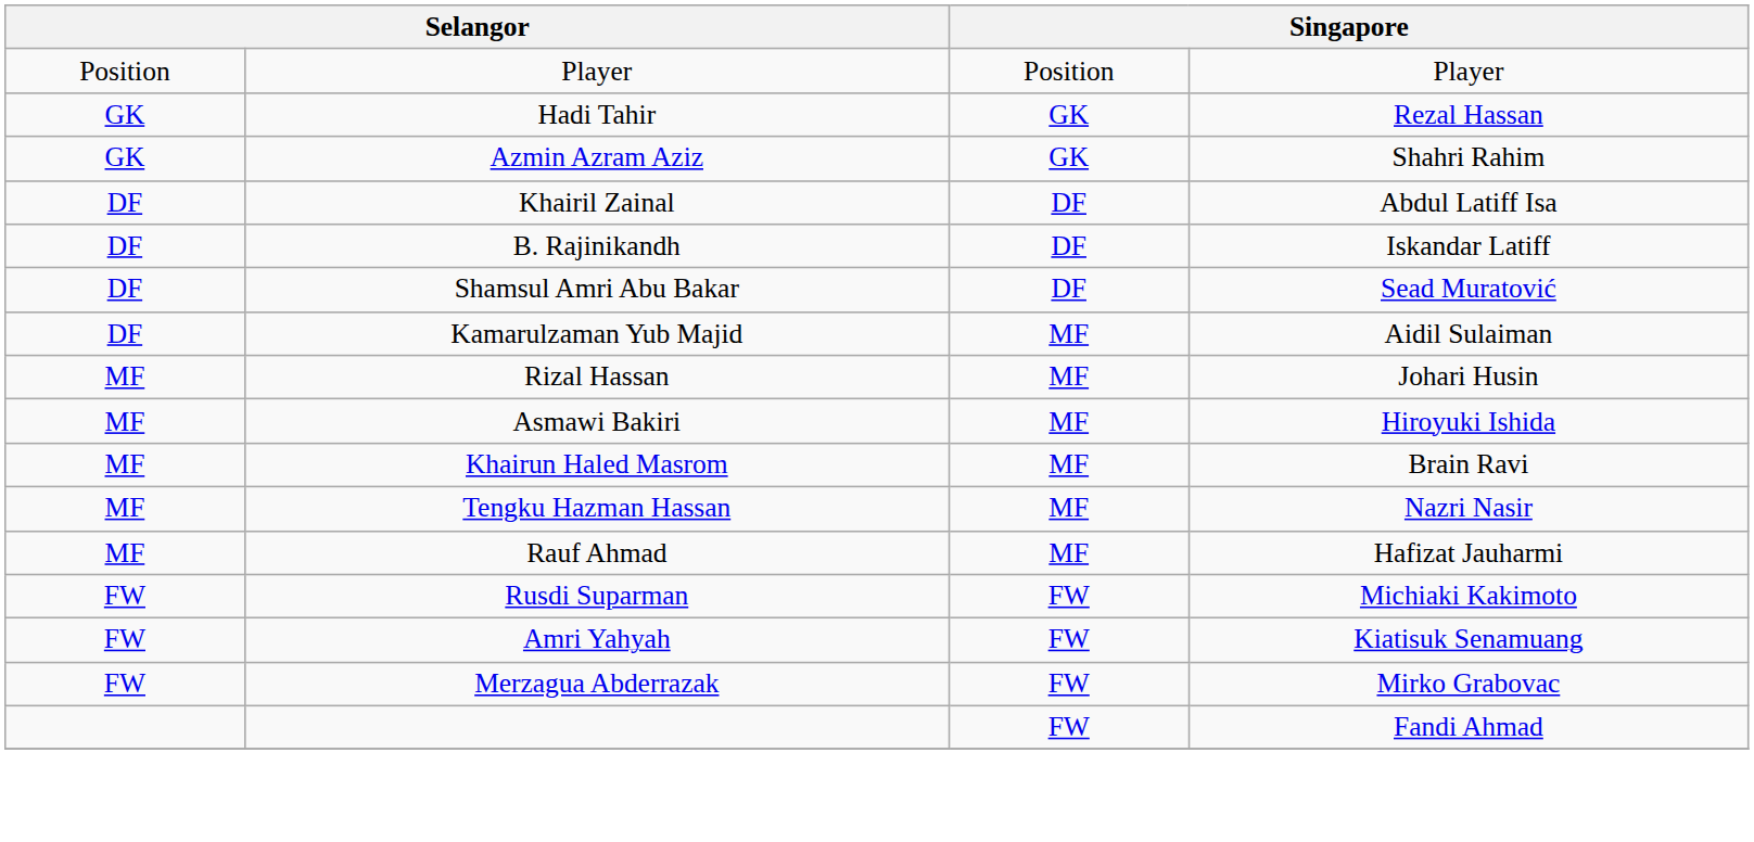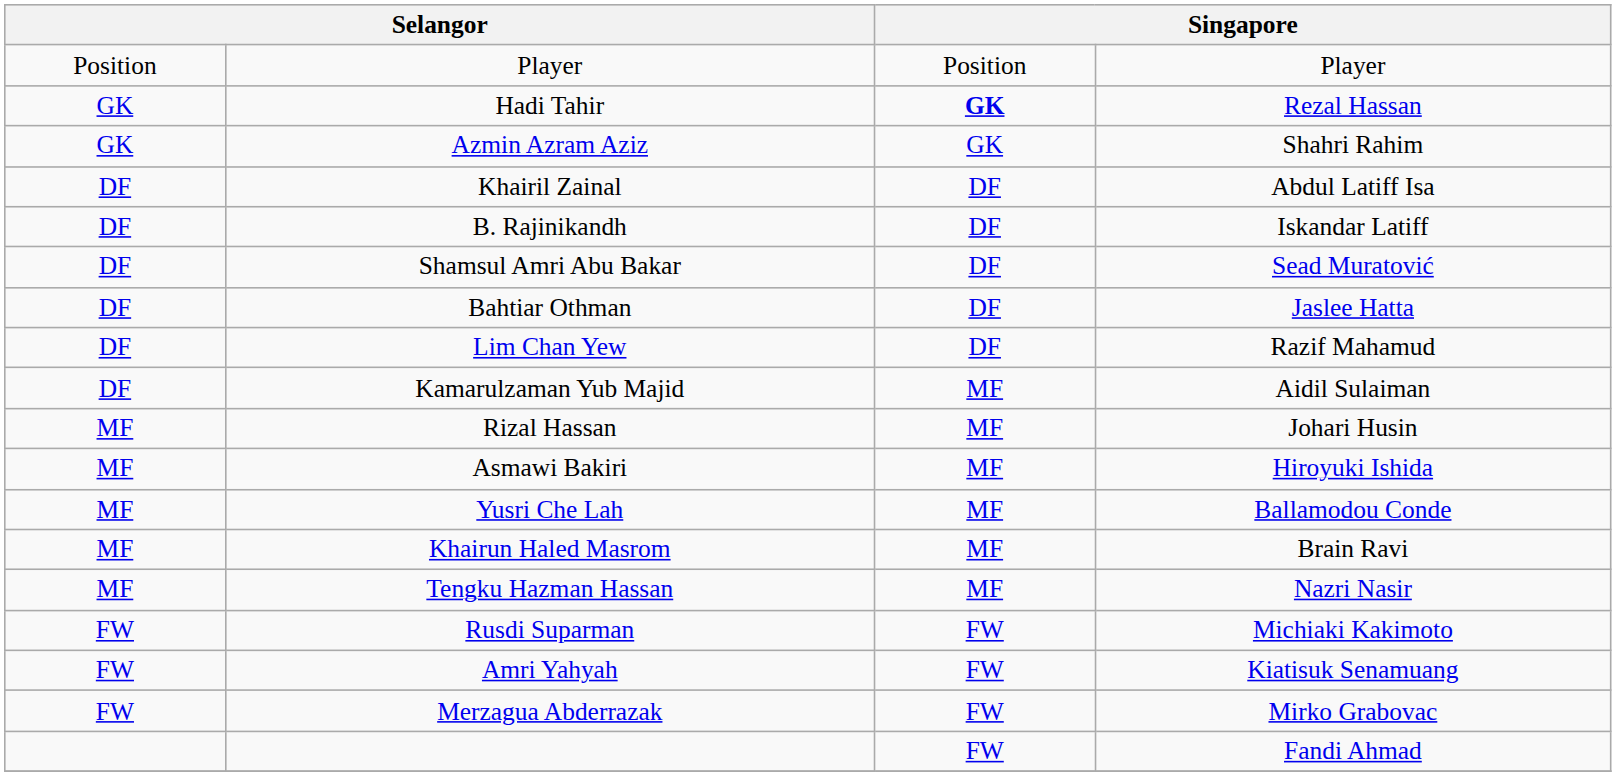 <table class="wikitable" style="text-align:center; width:80%;">
 <tr>
 <th colspan="2" style="text-align: center;">Selangor</th>
 <th colspan="2" style="text-align: center;">Singapore</th>
 </tr>
 <tr>
 <td>Position</td>
 <td>Player</td>
 <td>Position</td>
 <td>Player</td>
 </tr>
 <tr>
 <td><a href='#'>GK</a></td>
 <td>Hadi Tahir</td>
-<td><a href='#'>GK</a></td>
+<td><strong><a href='#'>GK</a></strong></td>
 <td><a href='#'>Rezal Hassan</a></td>
 </tr>
 <tr>
 <td><a href='#'>GK</a></td>
 <td><a href='#'>Azmin Azram Aziz</a></td>
 <td><a href='#'>GK</a></td>
 <td>Shahri Rahim</td>
 </tr>
 <tr>
 <td><a href='#'>DF</a></td>
 <td>Khairil Zainal</td>
 <td><a href='#'>DF</a></td>
 <td>Abdul Latiff Isa</td>
 </tr>
 <tr>
 <td><a href='#'>DF</a></td>
 <td>B. Rajinikandh</td>
 <td><a href='#'>DF</a></td>
 <td>Iskandar Latiff</td>
 </tr>
 <tr>
 <td><a href='#'>DF</a></td>
 <td>Shamsul Amri Abu Bakar</td>
 <td><a href='#'>DF</a></td>
 <td><a href='#'>Sead Muratović</a></td>
 </tr>
 <tr>
 <td><a href='#'>DF</a></td>
+<td>Bahtiar Othman</td>
+<td><a href='#'>DF</a></td>
+<td><a href='#'>Jaslee Hatta</a></td>
+</tr>
+<tr>
+<td><a href='#'>DF</a></td>
+<td><a href='#'>Lim Chan Yew</a></td>
+<td><a href='#'>DF</a></td>
+<td>Razif Mahamud</td>
+</tr>
+<tr>
+<td><a href='#'>DF</a></td>
 <td>Kamarulzaman Yub Majid</td>
 <td><a href='#'>MF</a></td>
 <td>Aidil Sulaiman</td>
 </tr>
 <tr>
 <td><a href='#'>MF</a></td>
 <td>Rizal Hassan</td>
 <td><a href='#'>MF</a></td>
 <td>Johari Husin</td>
 </tr>
 <tr>
 <td><a href='#'>MF</a></td>
 <td>Asmawi Bakiri</td>
 <td><a href='#'>MF</a></td>
 <td><a href='#'>Hiroyuki Ishida</a></td>
 </tr>
 <tr>
 <td><a href='#'>MF</a></td>
+<td><a href='#'>Yusri Che Lah</a></td>
+<td><a href='#'>MF</a></td>
+<td><a href='#'>Ballamodou Conde</a></td>
+</tr>
+<tr>
+<td><a href='#'>MF</a></td>
 <td><a href='#'>Khairun Haled Masrom</a></td>
 <td><a href='#'>MF</a></td>
 <td>Brain Ravi</td>
 </tr>
 <tr>
 <td><a href='#'>MF</a></td>
 <td><a href='#'>Tengku Hazman Hassan</a></td>
 <td><a href='#'>MF</a></td>
 <td><a href='#'>Nazri Nasir</a></td>
-</tr>
-<tr>
-<td><a href='#'>MF</a></td>
-<td>Rauf Ahmad</td>
-<td><a href='#'>MF</a></td>
-<td>Hafizat Jauharmi</td>
 </tr>
 <tr>
 <td><a href='#'>FW</a></td>
 <td><a href='#'>Rusdi Suparman</a></td>
 <td><a href='#'>FW</a></td>
 <td><a href='#'>Michiaki Kakimoto</a></td>
 </tr>
 <tr>
 <td><a href='#'>FW</a></td>
 <td><a href='#'>Amri Yahyah</a></td>
 <td><a href='#'>FW</a></td>
 <td><a href='#'>Kiatisuk Senamuang</a></td>
 </tr>
 <tr>
 <td><a href='#'>FW</a></td>
 <td><a href='#'>Merzagua Abderrazak</a></td>
 <td><a href='#'>FW</a></td>
 <td><a href='#'>Mirko Grabovac</a></td>
 </tr>
 <tr>
 <td></td>
 <td></td>
 <td><a href='#'>FW</a></td>
 <td><a href='#'>Fandi Ahmad</a></td>
 </tr>
 <tr>
 </tr>
 </table>
